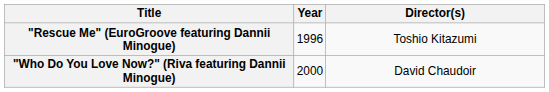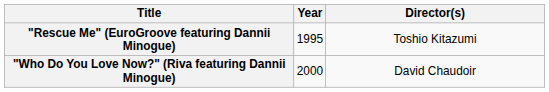 <table class="wikitable plainrowheaders" style="text-align:center;">
 <tr>
 <th scope="col" style="width:24em;">Title</th>
 <th scope="col">Year</th>
 <th scope="col" style="width:18em;">Director(s)</th>
 </tr>
 <tr>
 <th scope="row">"Rescue Me" <span>(EuroGroove featuring Dannii Minogue)</span></th>
-<td>1996</td>
+<td>1995</td>
 <td>Toshio Kitazumi</td>
 </tr>
 <tr>
 <th scope="row">"Who Do You Love Now?" <span>(Riva featuring Dannii Minogue)</span></th>
 <td>2000</td>
 <td>David Chaudoir</td>
 </tr>
 </table>
